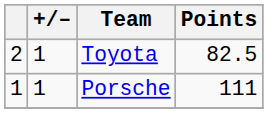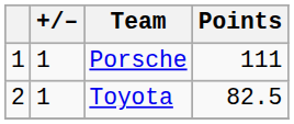 <table class="wikitable" style="font-size: 95%;">
 <tr>
 <th scope="col"></th>
 <th scope="col">+/–</th>
 <th scope="col">Team</th>
 <th scope="col">Points</th>
 </tr>
 <tr>
+<td align="center">1</td>
+<td align="left"> 1</td>
+<td> <a href='#'>Porsche</a></td>
+<td align="right">111</td>
+</tr>
+<tr>
 <td align="center">2</td>
 <td align="left"> 1</td>
 <td> <a href='#'>Toyota</a></td>
 <td align="right">82.5</td>
 </tr>
 <tr>
-<td align="center">1</td>
-<td align="left"> 1</td>
-<td> <a href='#'>Porsche</a></td>
-<td align="right">111</td>
-</tr>
-<tr>
 </tr>
 </table>
